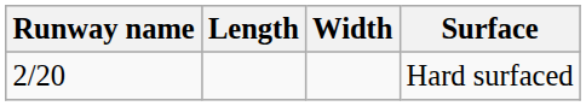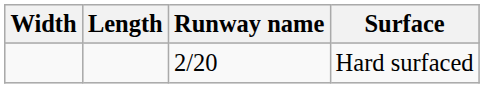 <table class="wikitable">
 <tr>
+<th>Width</th>
+<th>Length</th>
 <th>Runway name</th>
-<th>Length</th>
-<th>Width</th>
 <th>Surface</th>
 </tr>
 <tr>
-<td>2/20</td>
 <td></td>
 <td></td>
+<td>2/20</td>
 <td>Hard surfaced</td>
 </tr>
 </table>
